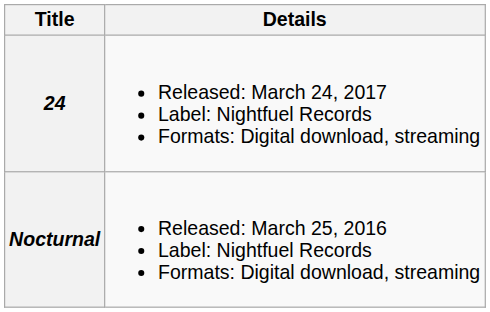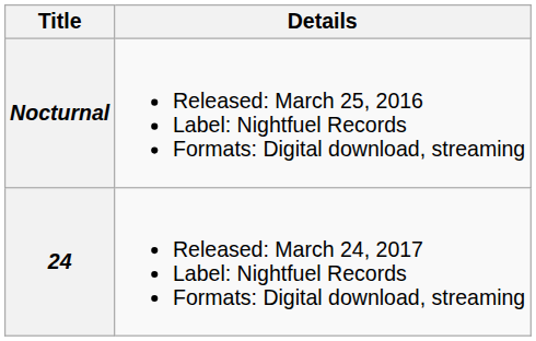 <table class="wikitable plainrowheaders">
 <tr>
 <th>Title</th>
 <th>Details</th>
 </tr>
 <tr>
+<th scope="row"><em>Nocturnal</em></th>
+<td><br><ul><li>Released: March 25, 2016</li><li>Label: Nightfuel Records</li><li>Formats: Digital download, streaming</li></ul></td>
+</tr>
+<tr>
 <th scope="row"><em>24</em></th>
 <td><br><ul><li>Released: March 24, 2017</li><li>Label: Nightfuel Records</li><li>Formats: Digital download, streaming</li></ul></td>
 </tr>
-<tr>
-<th scope="row"><em>Nocturnal</em></th>
-<td><br><ul><li>Released: March 25, 2016</li><li>Label: Nightfuel Records</li><li>Formats: Digital download, streaming</li></ul></td>
-</tr>
 </table>
